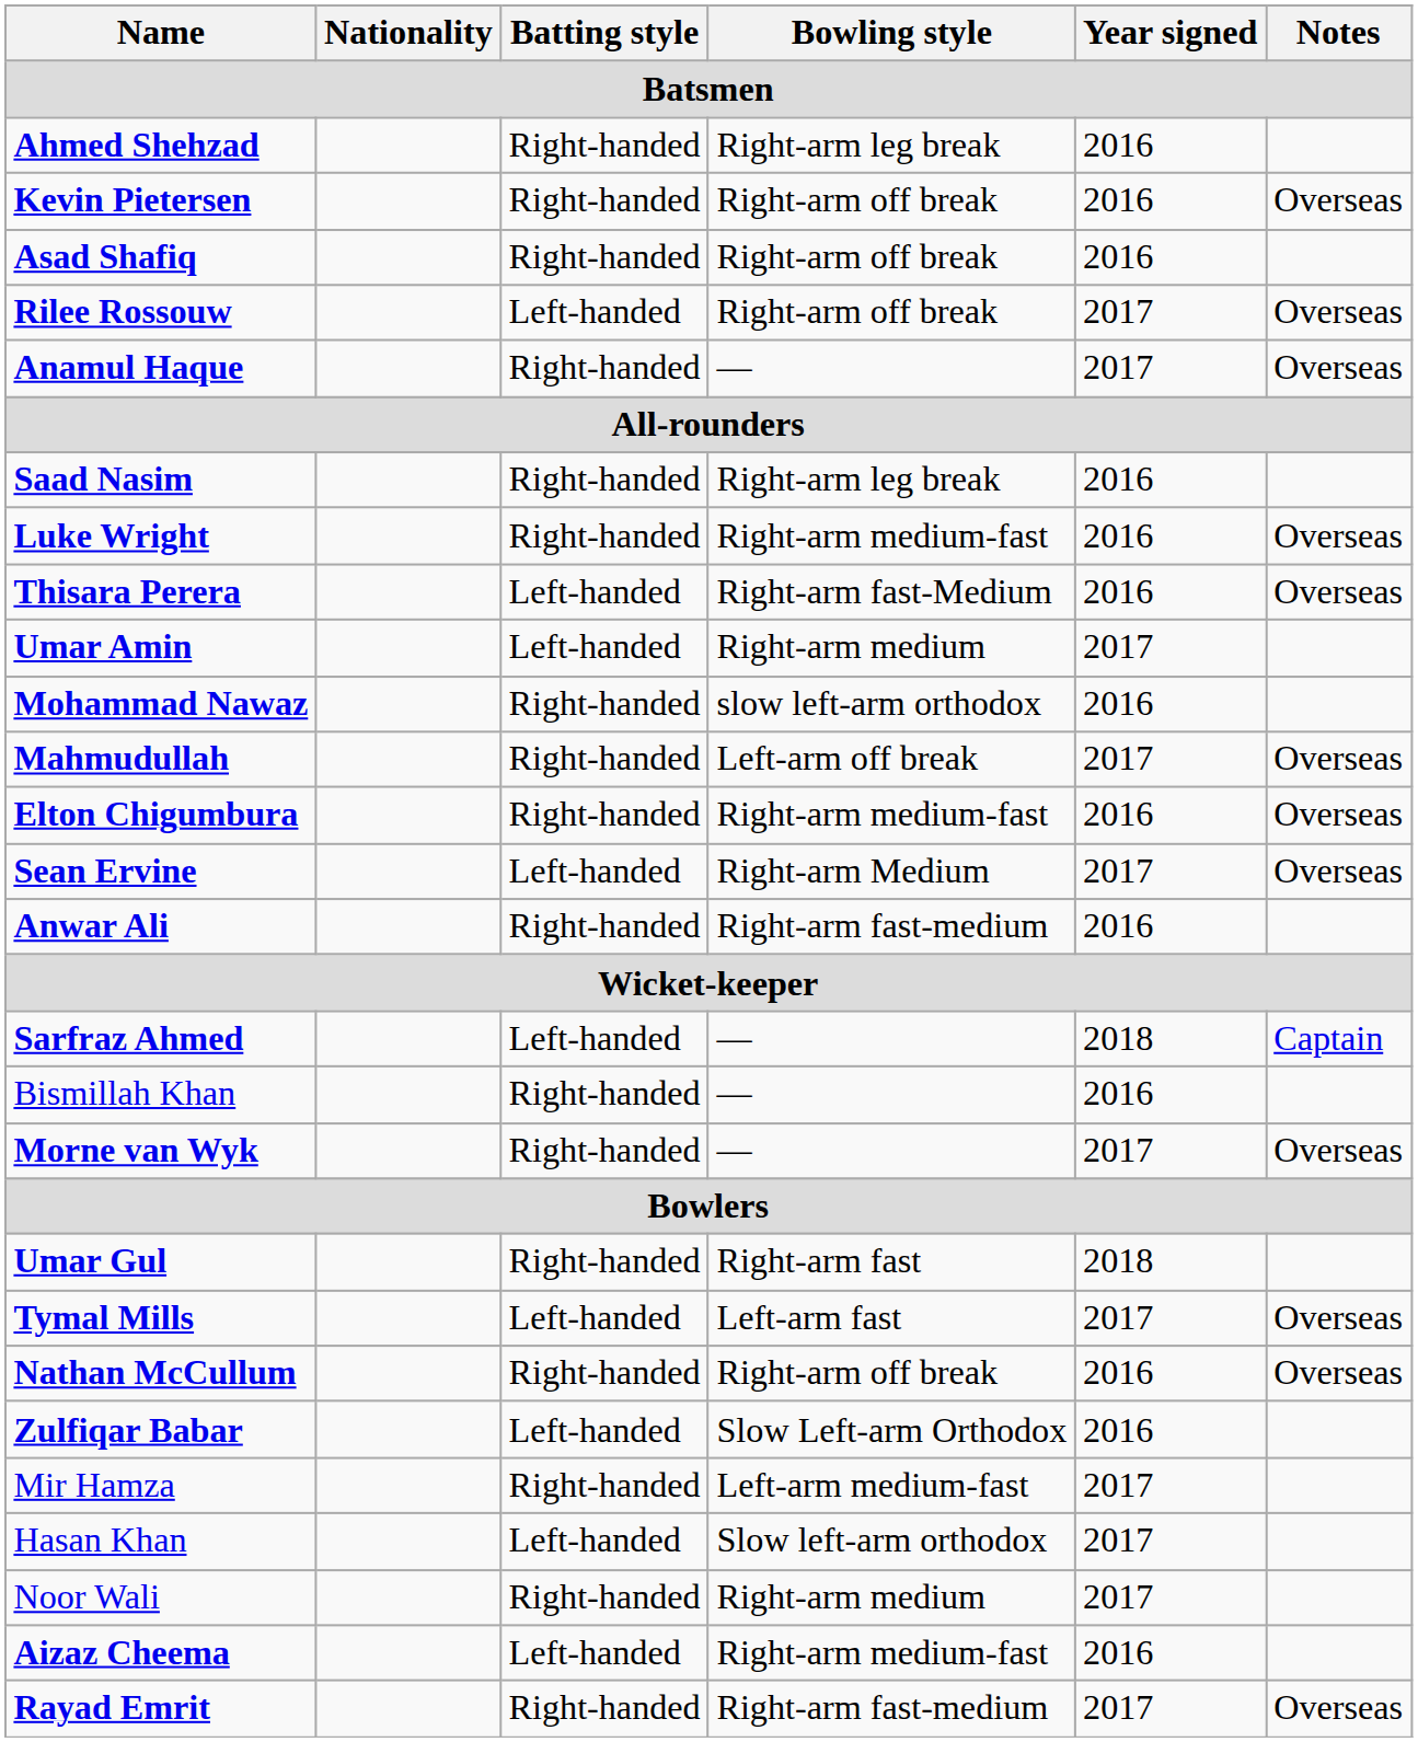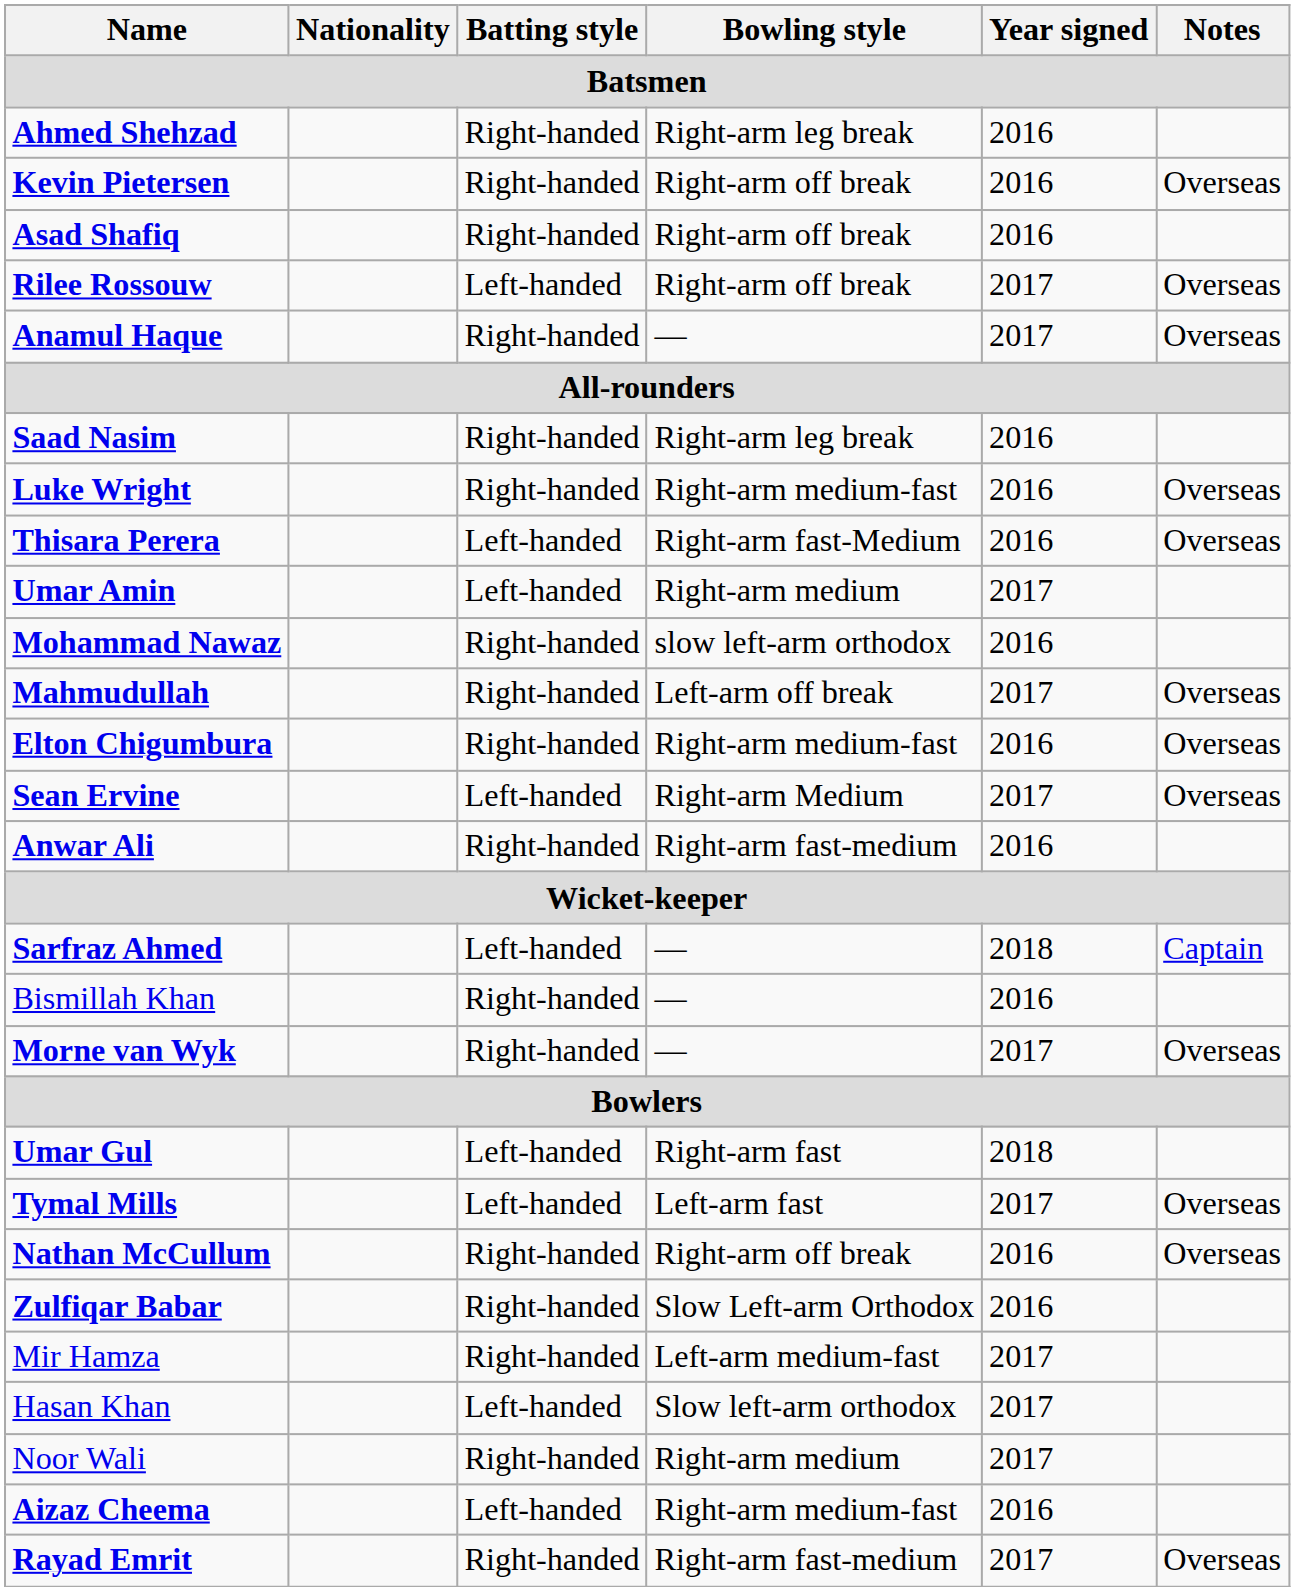 <table class="wikitable">
 <tr>
 <th>Name</th>
 <th>Nationality</th>
 <th>Batting style</th>
 <th>Bowling style</th>
 <th>Year signed</th>
 <th>Notes</th>
 </tr>
 <tr>
 <th colspan="7"  style="background:#dcdcdc; text-align:center;">Batsmen</th>
 </tr>
 <tr>
 <td><strong><a href='#'>Ahmed Shehzad</a></strong></td>
 <td></td>
 <td>Right-handed</td>
 <td>Right-arm leg break</td>
 <td>2016</td>
 <td></td>
 </tr>
 <tr>
 <td><strong><a href='#'>Kevin Pietersen</a></strong></td>
 <td></td>
 <td>Right-handed</td>
 <td>Right-arm off break</td>
 <td>2016</td>
 <td>Overseas</td>
 </tr>
 <tr>
 <td><strong><a href='#'>Asad Shafiq</a></strong></td>
 <td></td>
 <td>Right-handed</td>
 <td>Right-arm off break</td>
 <td>2016</td>
 <td></td>
 </tr>
 <tr>
 <td><strong><a href='#'>Rilee Rossouw</a></strong></td>
 <td></td>
 <td>Left-handed</td>
 <td>Right-arm off break</td>
 <td>2017</td>
 <td>Overseas</td>
 </tr>
 <tr>
 <td><strong><a href='#'>Anamul Haque</a></strong></td>
 <td></td>
 <td>Right-handed</td>
 <td>—</td>
 <td>2017</td>
 <td>Overseas</td>
 </tr>
 <tr>
 <th colspan="7"  style="background:#dcdcdc; text-align:center;">All-rounders</th>
 </tr>
 <tr>
 <td><strong><a href='#'>Saad Nasim</a></strong></td>
 <td></td>
 <td>Right-handed</td>
 <td>Right-arm leg break</td>
 <td>2016</td>
 <td></td>
 </tr>
 <tr>
 <td><strong><a href='#'>Luke Wright</a></strong></td>
 <td></td>
 <td>Right-handed</td>
 <td>Right-arm medium-fast</td>
 <td>2016</td>
 <td>Overseas</td>
 </tr>
 <tr>
 <td><strong><a href='#'>Thisara Perera</a></strong></td>
 <td></td>
 <td>Left-handed</td>
 <td>Right-arm fast-Medium</td>
 <td>2016</td>
 <td>Overseas</td>
 </tr>
 <tr>
 <td><strong><a href='#'>Umar Amin</a></strong></td>
 <td></td>
 <td>Left-handed</td>
 <td>Right-arm medium</td>
 <td>2017</td>
 <td></td>
 </tr>
 <tr>
 <td><strong><a href='#'>Mohammad Nawaz</a></strong></td>
 <td></td>
 <td>Right-handed</td>
 <td>slow left-arm orthodox</td>
 <td>2016</td>
 <td></td>
 </tr>
 <tr>
 <td><strong><a href='#'>Mahmudullah</a></strong></td>
 <td></td>
 <td>Right-handed</td>
 <td>Left-arm off break</td>
 <td>2017</td>
 <td>Overseas</td>
 </tr>
 <tr>
 <td><strong><a href='#'>Elton Chigumbura</a></strong></td>
 <td></td>
 <td>Right-handed</td>
 <td>Right-arm medium-fast</td>
 <td>2016</td>
 <td>Overseas</td>
 </tr>
 <tr>
 <td><strong><a href='#'>Sean Ervine</a></strong></td>
 <td></td>
 <td>Left-handed</td>
 <td>Right-arm Medium</td>
 <td>2017</td>
 <td>Overseas</td>
 </tr>
 <tr>
 <td><strong><a href='#'>Anwar Ali</a></strong></td>
 <td></td>
 <td>Right-handed</td>
 <td>Right-arm fast-medium</td>
 <td>2016</td>
 <td></td>
 </tr>
 <tr>
 <th colspan="7"  style="background:#dcdcdc; text-align:center;">Wicket-keeper</th>
 </tr>
 <tr>
 <td><strong><a href='#'>Sarfraz Ahmed</a></strong></td>
 <td></td>
 <td>Left-handed</td>
 <td>—</td>
 <td>2018</td>
 <td><a href='#'>Captain</a></td>
 </tr>
 <tr>
 <td><a href='#'>Bismillah Khan</a></td>
 <td></td>
 <td>Right-handed</td>
 <td>—</td>
 <td>2016</td>
 <td></td>
 </tr>
 <tr>
 <td><strong><a href='#'>Morne van Wyk</a></strong></td>
 <td></td>
 <td>Right-handed</td>
 <td>—</td>
 <td>2017</td>
 <td>Overseas</td>
 </tr>
 <tr>
 <th colspan="7"  style="background:#dcdcdc; text-align:center;">Bowlers</th>
 </tr>
 <tr>
 <td><strong><a href='#'>Umar Gul</a></strong></td>
 <td></td>
-<td>Right-handed</td>
+<td>Left-handed</td>
 <td>Right-arm fast</td>
 <td>2018</td>
 <td></td>
 </tr>
 <tr>
 <td><strong><a href='#'>Tymal Mills</a></strong></td>
 <td></td>
 <td>Left-handed</td>
 <td>Left-arm fast</td>
 <td>2017</td>
 <td>Overseas</td>
 </tr>
 <tr>
 <td><strong><a href='#'>Nathan McCullum</a></strong></td>
 <td></td>
 <td>Right-handed</td>
 <td>Right-arm off break</td>
 <td>2016</td>
 <td>Overseas</td>
 </tr>
 <tr>
 <td><strong><a href='#'>Zulfiqar Babar</a></strong></td>
 <td></td>
-<td>Left-handed</td>
+<td>Right-handed</td>
 <td>Slow Left-arm Orthodox</td>
 <td>2016</td>
 <td></td>
 </tr>
 <tr>
 <td><a href='#'>Mir Hamza</a></td>
 <td></td>
 <td>Right-handed</td>
 <td>Left-arm medium-fast</td>
 <td>2017</td>
 <td></td>
 </tr>
 <tr>
 <td><a href='#'> Hasan Khan</a></td>
 <td></td>
 <td>Left-handed</td>
 <td>Slow left-arm orthodox</td>
 <td>2017</td>
 <td></td>
 </tr>
 <tr>
 <td><a href='#'>Noor Wali</a></td>
 <td></td>
 <td>Right-handed</td>
 <td>Right-arm medium</td>
 <td>2017</td>
 <td></td>
 </tr>
 <tr>
 <td><strong><a href='#'>Aizaz Cheema</a></strong></td>
 <td></td>
 <td>Left-handed</td>
 <td>Right-arm medium-fast</td>
 <td>2016</td>
 <td></td>
 </tr>
 <tr>
 <td><strong><a href='#'>Rayad Emrit</a></strong></td>
 <td></td>
 <td>Right-handed</td>
 <td>Right-arm fast-medium</td>
 <td>2017</td>
 <td>Overseas</td>
 </tr>
 <tr>
 </tr>
 </table>
